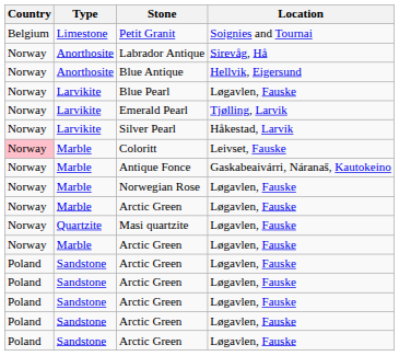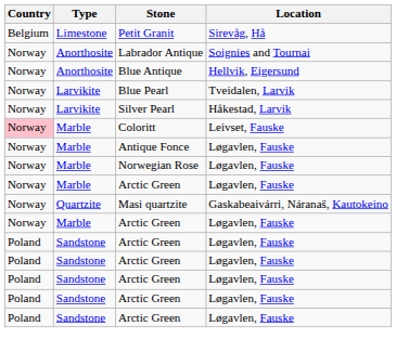 <table class="wikitable sortable">
 <tr>
 <th>Country</th>
 <th>Type</th>
 <th>Stone</th>
 <th>Location</th>
 </tr>
 <tr>
 <td>Belgium</td>
 <td><a href='#'>Limestone</a></td>
 <td><a href='#'>Petit Granit</a></td>
-<td><a href='#'>Soignies</a> and <a href='#'>Tournai</a></td>
+<td><a href='#'>Sirevåg</a>, <a href='#'>Hå</a></td>
 </tr>
 <tr>
 <td>Norway</td>
 <td><a href='#'>Anorthosite</a></td>
 <td>Labrador Antique</td>
-<td><a href='#'>Sirevåg</a>, <a href='#'>Hå</a></td>
+<td><a href='#'>Soignies</a> and <a href='#'>Tournai</a></td>
 </tr>
 <tr>
 <td>Norway</td>
 <td><a href='#'>Anorthosite</a></td>
 <td>Blue Antique</td>
 <td><a href='#'>Hellvik</a>, <a href='#'>Eigersund</a></td>
 </tr>
 <tr>
 <td>Norway</td>
 <td><a href='#'>Larvikite</a></td>
 <td>Blue Pearl</td>
-<td>Løgavlen, <a href='#'>Fauske</a></td>
-</tr>
-<tr>
-<td>Norway</td>
-<td><a href='#'>Larvikite</a></td>
-<td>Emerald Pearl</td>
-<td><a href='#'>Tjølling</a>, <a href='#'>Larvik</a></td>
+<td>Tveidalen, <a href='#'>Larvik</a></td>
 </tr>
 <tr>
 <td>Norway</td>
 <td><a href='#'>Larvikite</a></td>
 <td>Silver Pearl</td>
 <td>Håkestad, <a href='#'>Larvik</a></td>
 </tr>
 <tr>
 <td style="background: pink;">Norway</td>
 <td><a href='#'>Marble</a></td>
 <td>Coloritt</td>
 <td>Leivset, <a href='#'>Fauske</a></td>
 </tr>
 <tr>
 <td>Norway</td>
 <td><a href='#'>Marble</a></td>
 <td>Antique Fonce</td>
-<td>Gaskabeaivárri, Náranaš, <a href='#'>Kautokeino</a></td>
+<td>Løgavlen, <a href='#'>Fauske</a></td>
 </tr>
 <tr>
 <td>Norway</td>
 <td><a href='#'>Marble</a></td>
 <td>Norwegian Rose</td>
 <td>Løgavlen, <a href='#'>Fauske</a></td>
 </tr>
 <tr>
 <td>Norway</td>
 <td><a href='#'>Marble</a></td>
 <td>Arctic Green</td>
 <td>Løgavlen, <a href='#'>Fauske</a></td>
 </tr>
 <tr>
 <td>Norway</td>
 <td><a href='#'>Quartzite</a></td>
 <td>Masi quartzite</td>
-<td>Løgavlen, <a href='#'>Fauske</a></td>
+<td>Gaskabeaivárri, Náranaš, <a href='#'>Kautokeino</a></td>
 </tr>
 <tr>
 <td>Norway</td>
 <td><a href='#'>Marble</a></td>
 <td>Arctic Green</td>
 <td>Løgavlen, <a href='#'>Fauske</a></td>
 </tr>
 <tr>
 <td>Poland</td>
 <td><a href='#'>Sandstone</a></td>
 <td>Arctic Green</td>
 <td>Løgavlen, <a href='#'>Fauske</a></td>
 </tr>
 <tr>
 <td>Poland</td>
 <td><a href='#'>Sandstone</a></td>
 <td>Arctic Green</td>
 <td>Løgavlen, <a href='#'>Fauske</a></td>
 </tr>
 <tr>
 <td>Poland</td>
 <td><a href='#'>Sandstone</a></td>
 <td>Arctic Green</td>
 <td>Løgavlen, <a href='#'>Fauske</a></td>
 </tr>
 <tr>
 <td>Poland</td>
 <td><a href='#'>Sandstone</a></td>
 <td>Arctic Green</td>
 <td>Løgavlen, <a href='#'>Fauske</a></td>
 </tr>
 <tr>
 <td>Poland</td>
 <td><a href='#'>Sandstone</a></td>
 <td>Arctic Green</td>
 <td>Løgavlen, <a href='#'>Fauske</a></td>
 </tr>
 </table>
